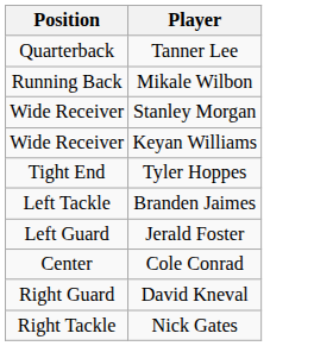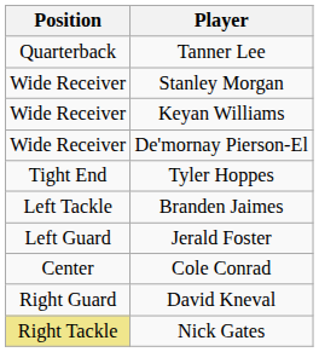 <table class="wikitable" style="text-align: center;">
 <tr>
 <th>Position</th>
 <th>Player</th>
 </tr>
 <tr>
 <td>Quarterback</td>
 <td>Tanner Lee</td>
 </tr>
 <tr>
-<td>Running Back</td>
-<td>Mikale Wilbon</td>
-</tr>
-<tr>
 <td>Wide Receiver</td>
 <td>Stanley Morgan</td>
 </tr>
 <tr>
 <td>Wide Receiver</td>
 <td>Keyan Williams</td>
+</tr>
+<tr>
+<td>Wide Receiver</td>
+<td>De'mornay Pierson-El</td>
 </tr>
 <tr>
 <td>Tight End</td>
 <td>Tyler Hoppes</td>
 </tr>
 <tr>
 <td>Left Tackle</td>
 <td>Branden Jaimes</td>
 </tr>
 <tr>
 <td>Left Guard</td>
 <td>Jerald Foster</td>
 </tr>
 <tr>
 <td>Center</td>
 <td>Cole Conrad</td>
 </tr>
 <tr>
 <td>Right Guard</td>
 <td>David Kneval</td>
 </tr>
 <tr>
-<td>Right Tackle</td>
+<td style="background: khaki;">Right Tackle</td>
 <td>Nick Gates</td>
 </tr>
 </table>
